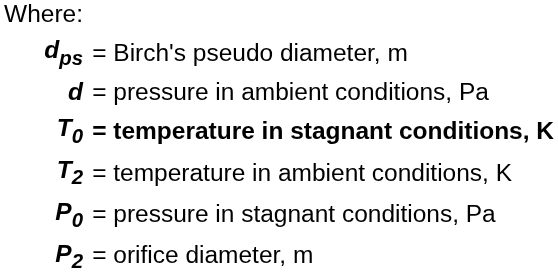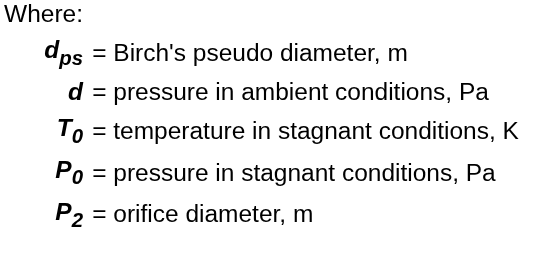 <table border="0" cellpadding="2">
 <tr>
 <td align=right>Where:</td>
 <td> </td>
 </tr>
 <tr>
 <th align=right><em>d<sub>ps</sub></em></th>
 <td align=left>= Birch's pseudo diameter, m</td>
 </tr>
 <tr>
 <th align=right><em>d</em></th>
 <td align=left>= pressure in ambient conditions, Pa</td>
 </tr>
 <tr>
 <th align=right><em>T<sub>0</sub></em></th>
-<td align=left><strong>= temperature in stagnant conditions, K</strong></td>
-</tr>
-<tr>
-<th align=right><em>T<sub>2</sub></em></th>
-<td align=left>= temperature in ambient conditions, K</td>
+<td align=left>= temperature in stagnant conditions, K</td>
 </tr>
 <tr>
 <th align=right><em>P<sub>0</sub></em></th>
 <td align=left>= pressure in stagnant conditions, Pa</td>
 </tr>
 <tr>
 <th align=right><em>P<sub>2</sub></em></th>
 <td align=left>= orifice diameter, m</td>
 </tr>
 <tr>
 </tr>
 </table>
